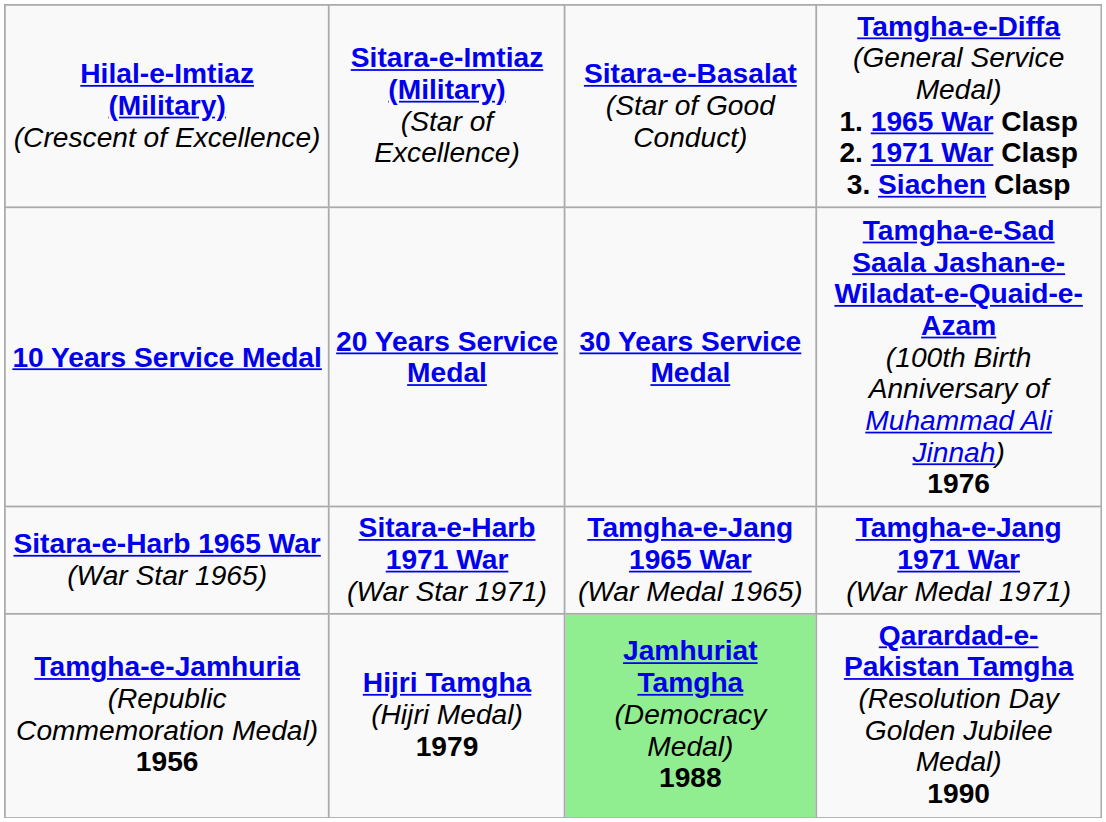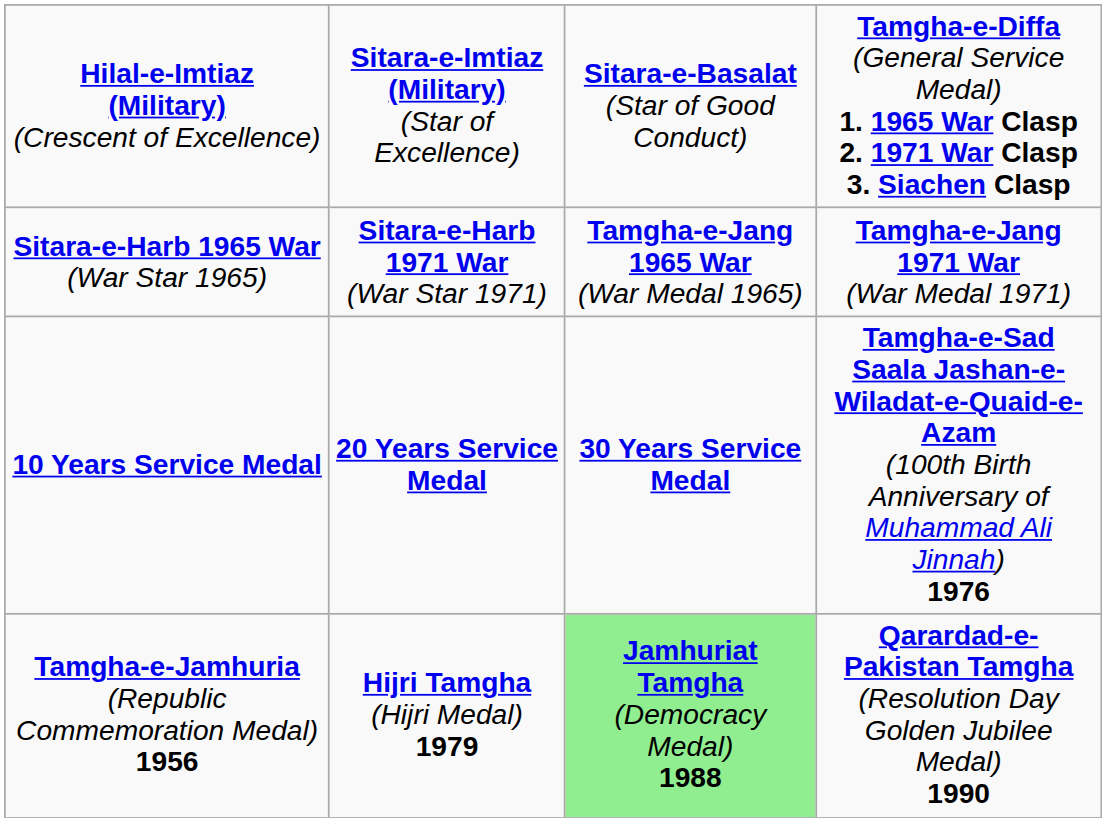 <table class="wikitable" style="margin:1em auto; text-align:center;">
 <tr>
 <td><a href='#'><strong>Hilal-e-Imtiaz</strong></a><br><strong><a href='#'>(Military)</a></strong><br><em>(Crescent of Excellence)</em></td>
 <td><strong><a href='#'>Sitara-e-Imtiaz</a></strong><br><strong><a href='#'>(Military)</a></strong><br><em>(Star of Excellence)</em></td>
 <td><strong><a href='#'>Sitara-e-Basalat</a></strong><br><em>(Star of Good Conduct)</em></td>
 <td><strong><a href='#'>Tamgha-e-Diffa</a></strong><br><em>(General Service Medal)</em><br><strong>1. <a href='#'>1965 War</a> Clasp</strong><br><strong>2. <a href='#'>1971 War</a> Clasp</strong><br><strong>3. <a href='#'>Siachen</a> Clasp</strong></td>
 </tr>
 <tr>
+<td><strong><a href='#'>Sitara-e-Harb 1965 War</a></strong><br><em>(War Star 1965)</em></td>
+<td><strong><a href='#'>Sitara-e-Harb 1971 War</a></strong><br><em>(War Star 1971)</em></td>
+<td><strong><a href='#'>Tamgha-e-Jang 1965 War</a></strong><br><em>(War Medal 1965)</em></td>
+<td><strong><a href='#'>Tamgha-e-Jang 1971 War</a></strong><br><em>(War Medal 1971)</em></td>
+</tr>
+<tr>
 <td><strong><a href='#'>10 Years Service Medal</a></strong></td>
 <td><strong><a href='#'>20 Years Service Medal</a></strong></td>
 <td><strong><a href='#'>30 Years Service Medal</a></strong></td>
 <td><strong><a href='#'>Tamgha-e-Sad Saala Jashan-e-</a></strong><br><strong><a href='#'>Wiladat-e-Quaid-e-Azam</a></strong><br><em>(100th Birth Anniversary of</em><br><em><a href='#'>Muhammad Ali Jinnah</a>)</em><br><strong>1976</strong></td>
-</tr>
-<tr>
-<td><strong><a href='#'>Sitara-e-Harb 1965 War</a></strong><br><em>(War Star 1965)</em></td>
-<td><strong><a href='#'>Sitara-e-Harb 1971 War</a></strong><br><em>(War Star 1971)</em></td>
-<td><strong><a href='#'>Tamgha-e-Jang 1965 War</a></strong><br><em>(War Medal 1965)</em></td>
-<td><strong><a href='#'>Tamgha-e-Jang 1971 War</a></strong><br><em>(War Medal 1971)</em></td>
 </tr>
 <tr>
 <td><strong><a href='#'>Tamgha-e-Jamhuria</a></strong><br><em>(Republic Commemoration Medal)</em><br><strong>1956</strong></td>
 <td><strong><a href='#'>Hijri Tamgha</a></strong><br><em>(Hijri Medal)</em><br><strong>1979</strong></td>
 <td style="background: lightgreen;"><strong><a href='#'>Jamhuriat Tamgha</a></strong><br><em>(Democracy Medal)</em><br><strong>1988</strong></td>
 <td><strong><a href='#'>Qarardad-e-Pakistan Tamgha</a></strong><br><em>(Resolution Day</em><br><em>Golden Jubilee Medal)</em><br><strong>1990</strong></td>
 </tr>
 </table>
